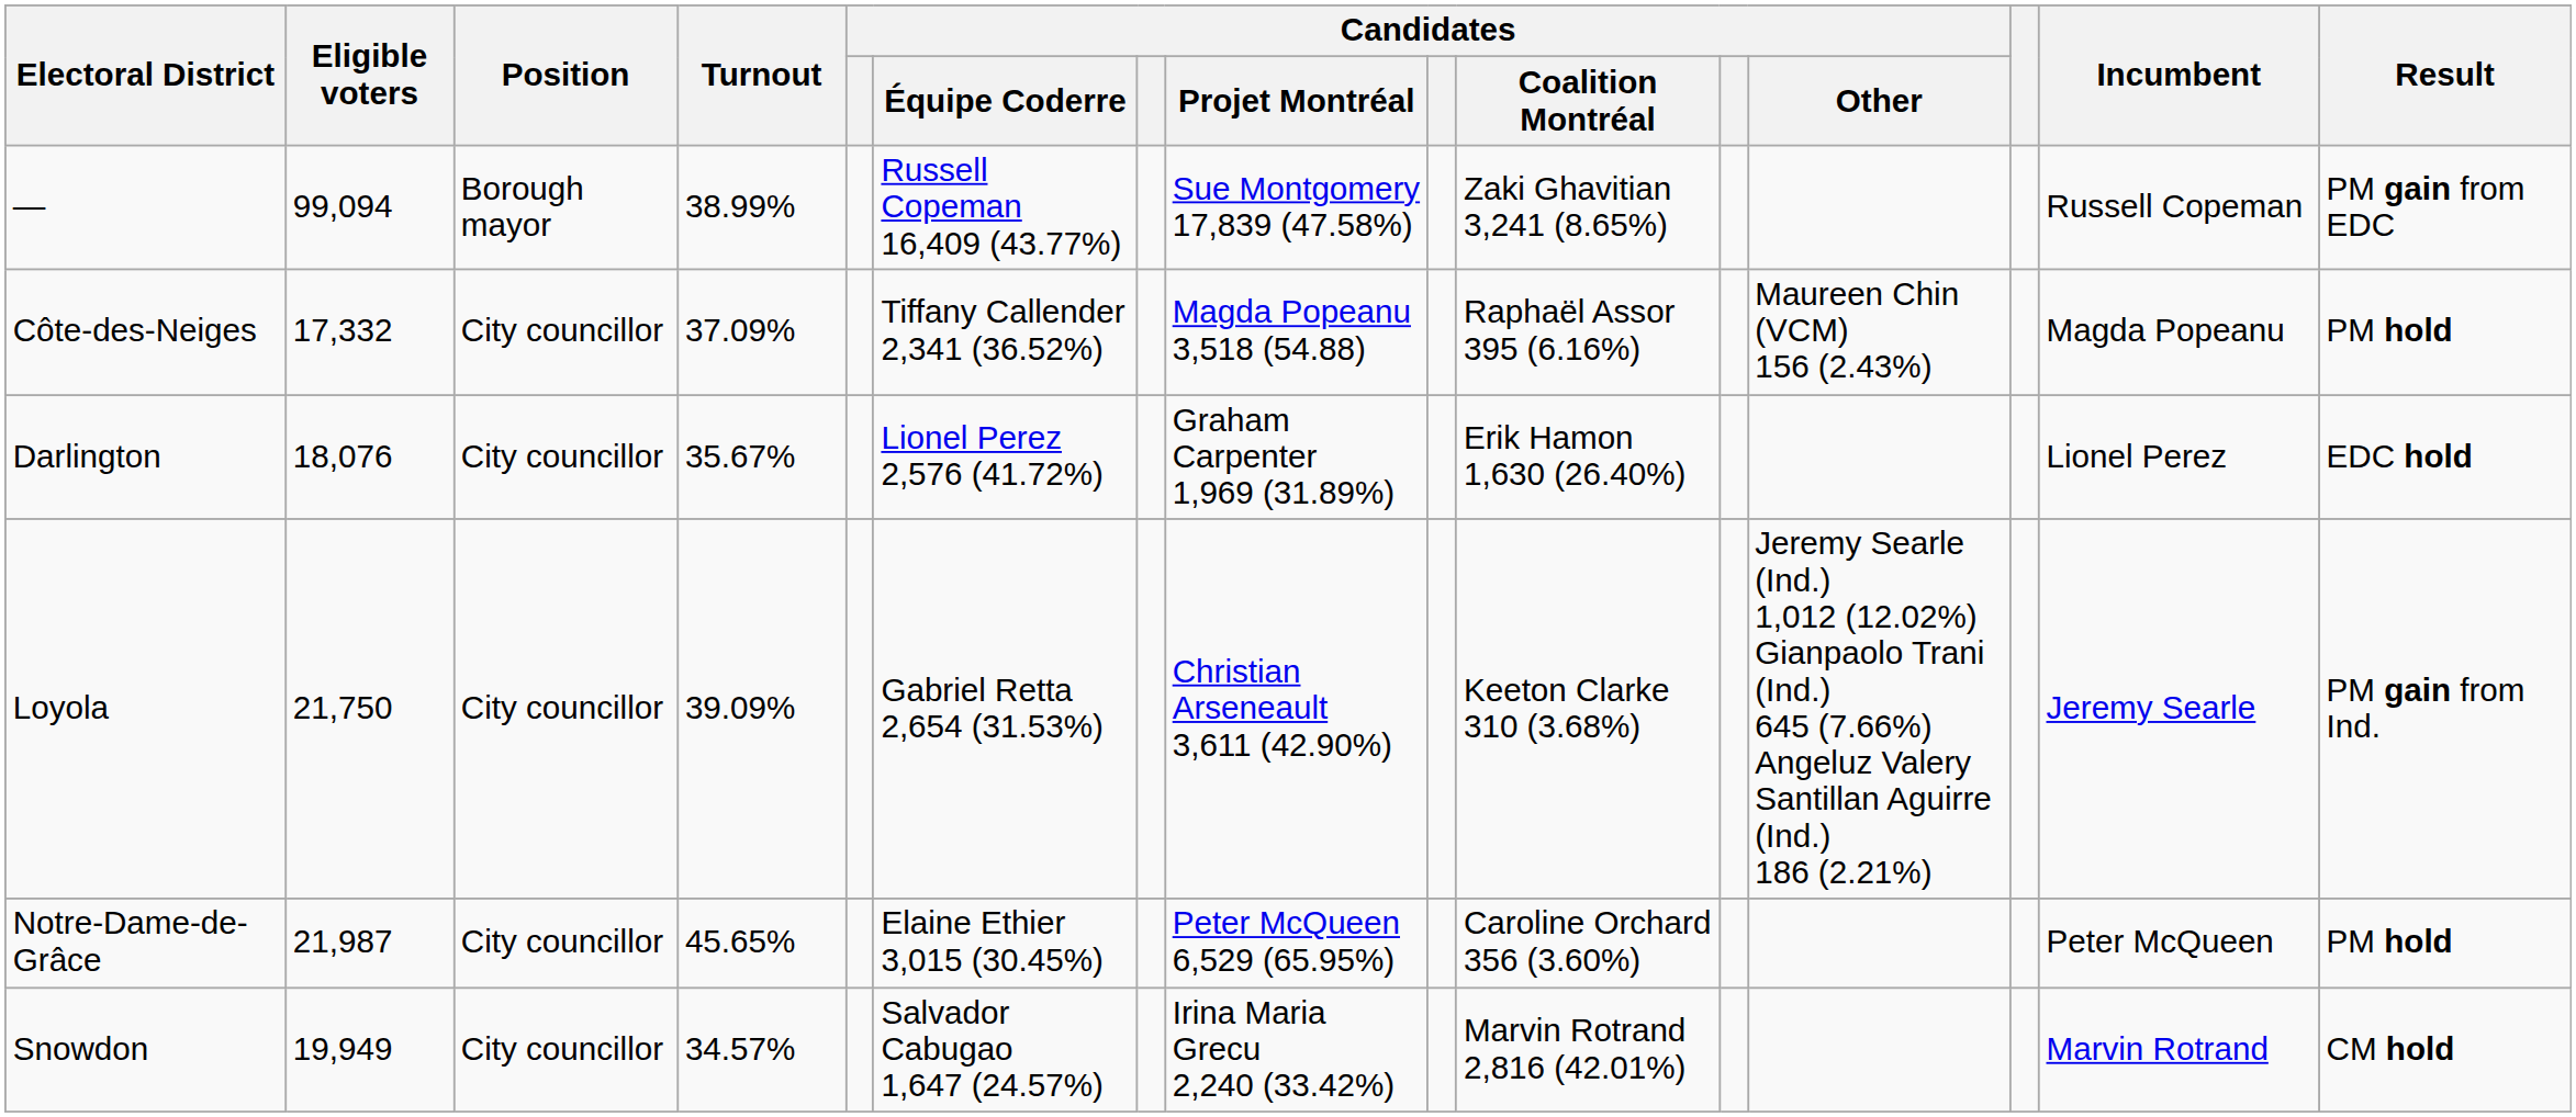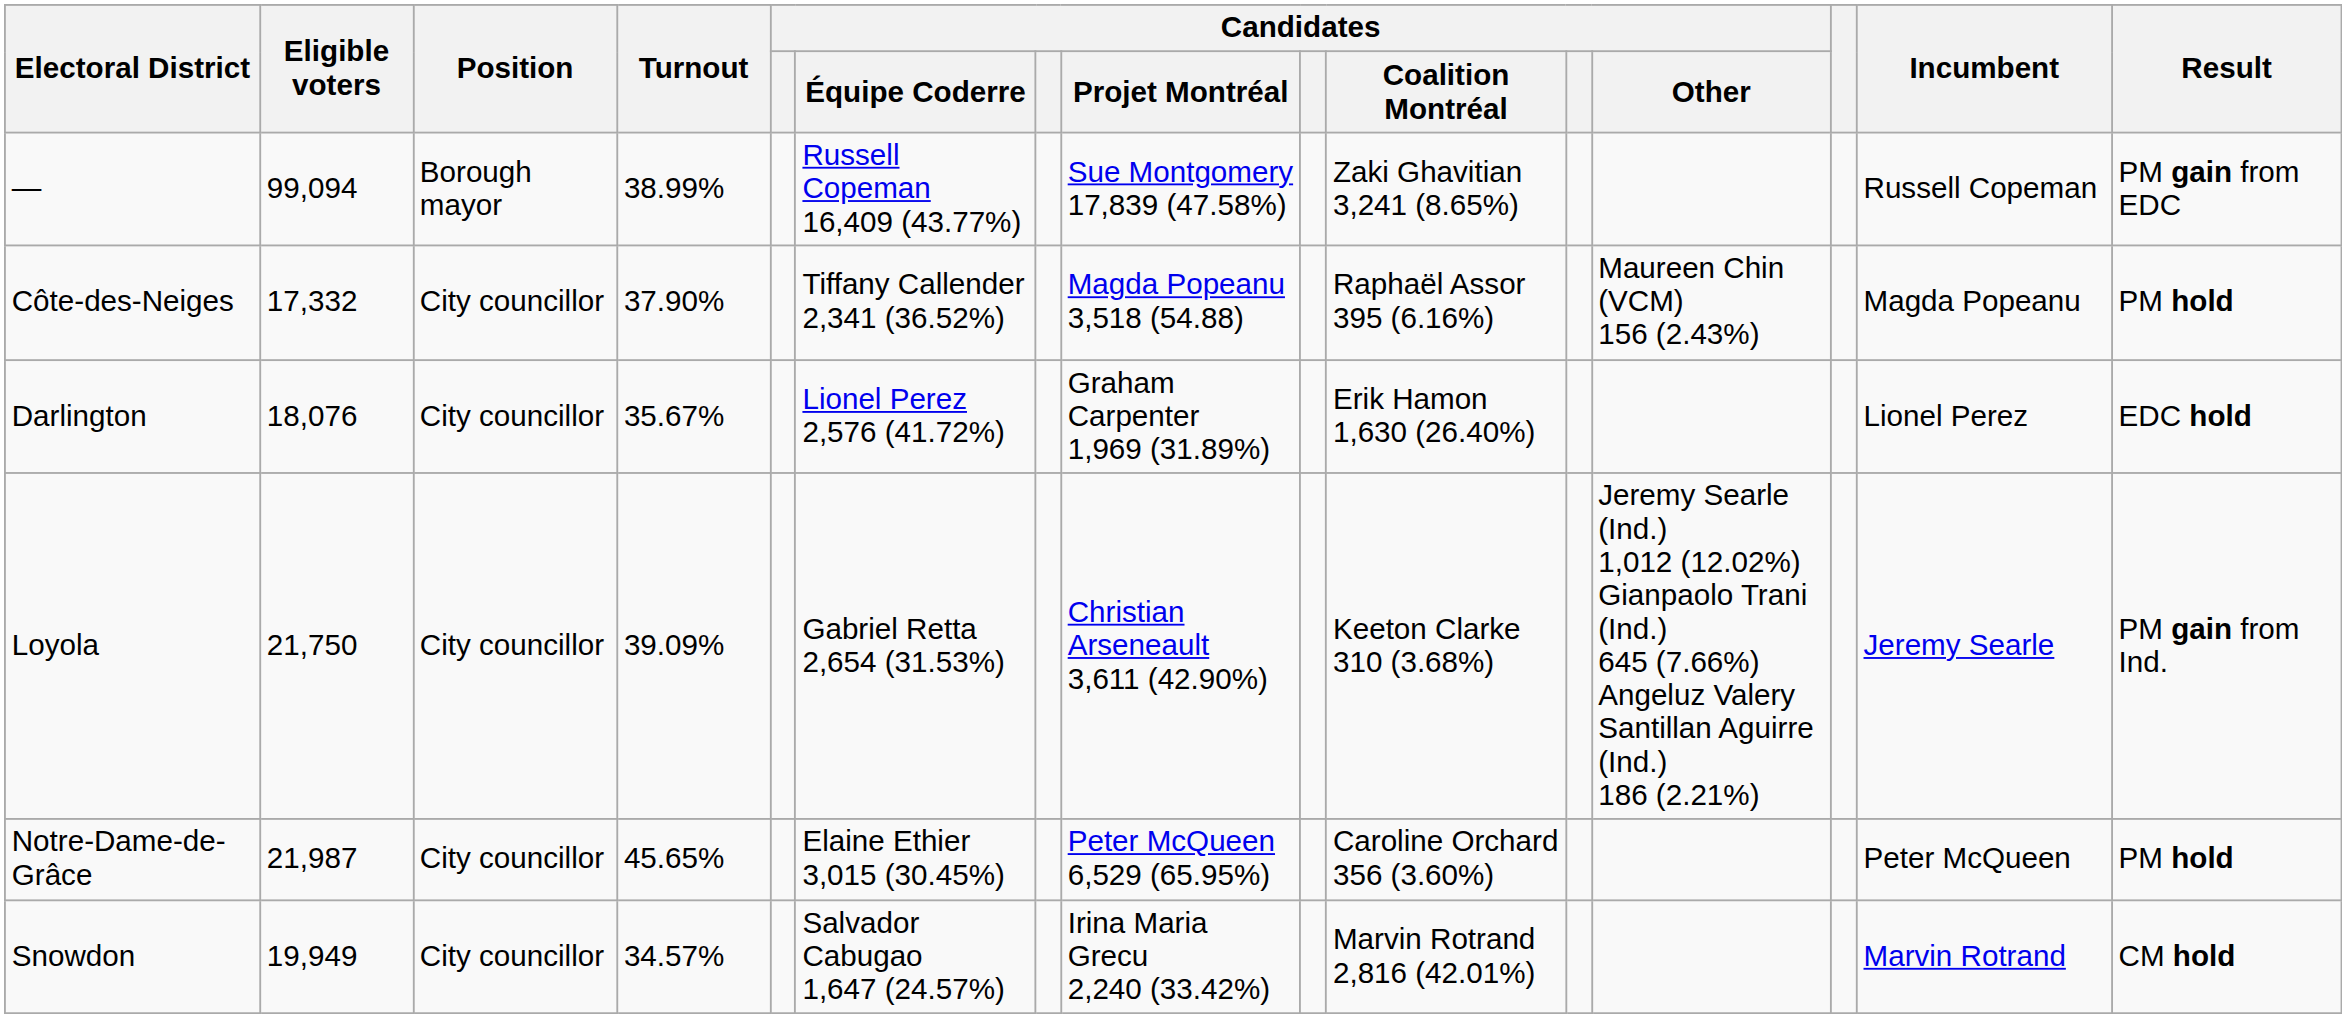 <table class="wikitable" width="100%">
 <tr>
 <th width=10% rowspan=2>Electoral District</th>
 <th width=6% rowspan=2>Eligible voters</th>
 <th width=8% rowspan=2>Position</th>
 <th width=6% rowspan=2>Turnout</th>
 <th colspan=8>Candidates</th>
 <th width=1% rowspan=2> </th>
 <th width=10% rowspan=2>Incumbent</th>
 <th width=9% rowspan=2>Result</th>
 </tr>
 <tr>
 <th width=1% > </th>
 <th width=9.4% >Équipe Coderre</th>
 <th width=1% > </th>
 <th width=9.4% ><span>Projet Montréal</span></th>
 <th width=1% > </th>
 <th width=9.4% >Coalition Montréal</th>
 <th width=1% > </th>
 <th width=9.4% >Other</th>
 </tr>
 <tr>
 <td>—</td>
 <td>99,094</td>
 <td>Borough mayor</td>
 <td>38.99%</td>
 <td></td>
 <td><a href='#'>Russell Copeman</a> <br> 16,409 (43.77%)</td>
 <td> </td>
 <td><a href='#'>Sue Montgomery</a> <br> 17,839 (47.58%)</td>
 <td></td>
 <td>Zaki Ghavitian <br> 3,241 (8.65%)</td>
 <td></td>
 <td></td>
 <td> </td>
 <td>Russell Copeman</td>
 <td>PM <strong>gain</strong> from EDC</td>
 </tr>
 <tr>
 <td>Côte-des-Neiges</td>
 <td>17,332</td>
 <td>City councillor</td>
-<td>37.09%</td>
+<td>37.90%</td>
 <td></td>
 <td>Tiffany Callender <br> 2,341 (36.52%)</td>
 <td> </td>
 <td><a href='#'>Magda Popeanu</a> <br> 3,518 (54.88)</td>
 <td></td>
 <td>Raphaël Assor <br> 395 (6.16%)</td>
 <td></td>
 <td>Maureen Chin (VCM) <br> 156 (2.43%)</td>
 <td> </td>
 <td>Magda Popeanu</td>
 <td>PM <strong>hold</strong></td>
 </tr>
 <tr>
 <td>Darlington</td>
 <td>18,076</td>
 <td>City councillor</td>
 <td>35.67%</td>
 <td> </td>
 <td><a href='#'>Lionel Perez</a> <br> 2,576 (41.72%)</td>
 <td></td>
 <td>Graham Carpenter <br> 1,969 (31.89%)</td>
 <td></td>
 <td>Erik Hamon <br> 1,630 (26.40%)</td>
 <td></td>
 <td></td>
 <td> </td>
 <td>Lionel Perez</td>
 <td>EDC <strong>hold</strong></td>
 </tr>
 <tr>
 <td>Loyola</td>
 <td>21,750</td>
 <td>City councillor</td>
 <td>39.09%</td>
 <td></td>
 <td>Gabriel Retta <br> 2,654 (31.53%)</td>
 <td> </td>
 <td><a href='#'>Christian Arseneault</a> <br> 3,611 (42.90%)</td>
 <td></td>
 <td>Keeton Clarke <br> 310 (3.68%)</td>
 <td></td>
 <td>Jeremy Searle (Ind.)<br>1,012 (12.02%) <br> Gianpaolo Trani (Ind.)<br>645 (7.66%) <br> Angeluz Valery Santillan Aguirre (Ind.)<br>186 (2.21%)</td>
 <td> </td>
 <td><a href='#'>Jeremy Searle</a></td>
 <td>PM <strong>gain</strong> from Ind.</td>
 </tr>
 <tr>
 <td>Notre-Dame-de-Grâce</td>
 <td>21,987</td>
 <td>City councillor</td>
 <td>45.65%</td>
 <td></td>
 <td>Elaine Ethier <br> 3,015 (30.45%)</td>
 <td> </td>
 <td><a href='#'>Peter McQueen</a> <br> 6,529 (65.95%)</td>
 <td></td>
 <td>Caroline Orchard <br> 356 (3.60%)</td>
 <td></td>
 <td></td>
 <td> </td>
 <td>Peter McQueen</td>
 <td>PM <strong>hold</strong></td>
 </tr>
 <tr>
 <td>Snowdon</td>
 <td>19,949</td>
 <td>City councillor</td>
 <td>34.57%</td>
 <td></td>
 <td>Salvador Cabugao <br> 1,647 (24.57%)</td>
 <td></td>
 <td>Irina Maria Grecu <br> 2,240 (33.42%)</td>
 <td> </td>
 <td>Marvin Rotrand <br> 2,816 (42.01%)</td>
 <td></td>
 <td></td>
 <td> </td>
 <td><a href='#'>Marvin Rotrand</a></td>
 <td>CM <strong>hold</strong></td>
 </tr>
 </table>
